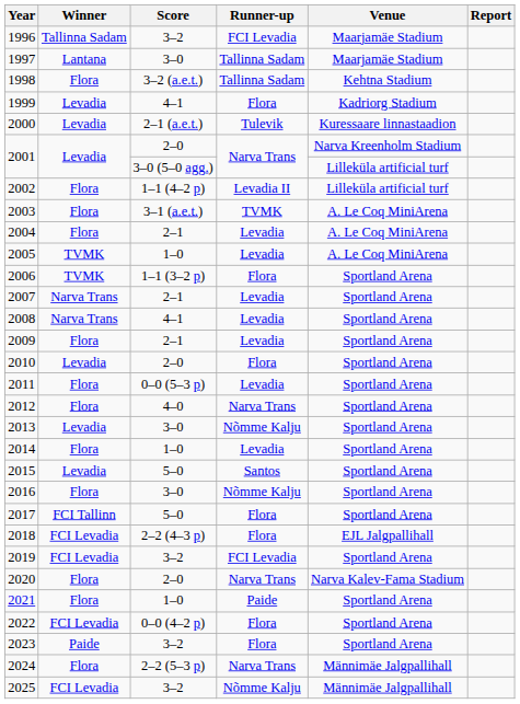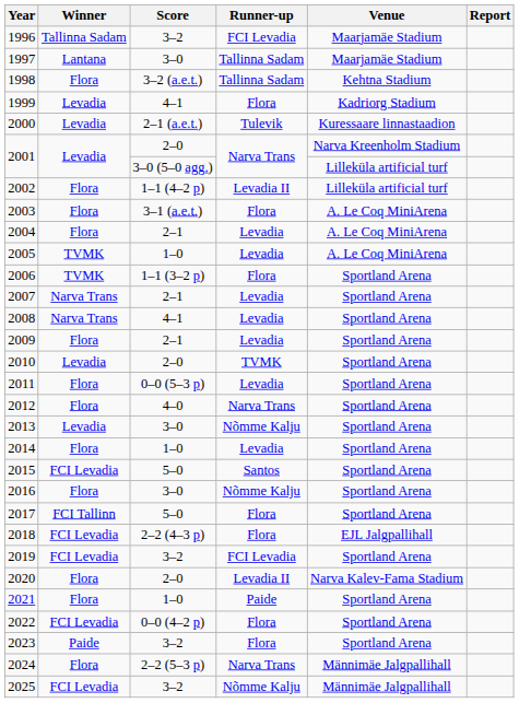 <table class="wikitable" style="text-align:center;">
 <tr>
 <th>Year</th>
 <th>Winner</th>
 <th>Score</th>
 <th>Runner-up</th>
 <th>Venue</th>
 <th>Report</th>
 </tr>
 <tr>
 <td>1996</td>
 <td><a href='#'>Tallinna Sadam</a></td>
 <td>3–2</td>
 <td><a href='#'>FCI Levadia</a></td>
 <td><a href='#'>Maarjamäe Stadium</a></td>
 <td></td>
 </tr>
 <tr>
 <td>1997</td>
 <td><a href='#'>Lantana</a></td>
 <td>3–0</td>
 <td><a href='#'>Tallinna Sadam</a></td>
 <td><a href='#'>Maarjamäe Stadium</a></td>
 <td></td>
 </tr>
 <tr>
 <td>1998</td>
 <td><a href='#'>Flora</a></td>
 <td>3–2 (<a href='#'>a.e.t.</a>)</td>
 <td><a href='#'>Tallinna Sadam</a></td>
 <td><a href='#'>Kehtna Stadium</a></td>
 <td></td>
 </tr>
 <tr>
 <td>1999</td>
 <td><a href='#'>Levadia</a></td>
 <td>4–1</td>
 <td><a href='#'>Flora</a></td>
 <td><a href='#'>Kadriorg Stadium</a></td>
 <td></td>
 </tr>
 <tr>
 <td>2000</td>
 <td><a href='#'>Levadia</a></td>
 <td>2–1 (<a href='#'>a.e.t.</a>)</td>
 <td><a href='#'>Tulevik</a></td>
 <td><a href='#'>Kuressaare linnastaadion</a></td>
 <td></td>
 </tr>
 <tr>
 <td rowspan=2>2001</td>
 <td rowspan=2><a href='#'>Levadia</a></td>
 <td>2–0</td>
 <td rowspan=2><a href='#'>Narva Trans</a></td>
 <td><a href='#'>Narva Kreenholm Stadium</a></td>
 </tr>
 <tr>
 <td>3–0 (5–0 <a href='#'>agg.</a>)</td>
 <td><a href='#'>Lilleküla artificial turf</a></td>
 <td></td>
 </tr>
 <tr>
 <td>2002</td>
 <td><a href='#'>Flora</a></td>
 <td>1–1 (4–2 <a href='#'>p</a>)</td>
 <td><a href='#'>Levadia II</a></td>
 <td><a href='#'>Lilleküla artificial turf</a></td>
 <td></td>
 </tr>
 <tr>
 <td>2003</td>
 <td><a href='#'>Flora</a></td>
 <td>3–1 (<a href='#'>a.e.t.</a>)</td>
-<td><a href='#'>TVMK</a></td>
+<td><a href='#'>Flora</a></td>
 <td><a href='#'>A. Le Coq MiniArena</a></td>
 <td></td>
 </tr>
 <tr>
 <td>2004</td>
 <td><a href='#'>Flora</a></td>
 <td>2–1</td>
 <td><a href='#'>Levadia</a></td>
 <td><a href='#'>A. Le Coq MiniArena</a></td>
 <td></td>
 </tr>
 <tr>
 <td>2005</td>
 <td><a href='#'>TVMK</a></td>
 <td>1–0</td>
 <td><a href='#'>Levadia</a></td>
 <td><a href='#'>A. Le Coq MiniArena</a></td>
 <td></td>
 </tr>
 <tr>
 <td>2006</td>
 <td><a href='#'>TVMK</a></td>
 <td>1–1 (3–2 <a href='#'>p</a>)</td>
 <td><a href='#'>Flora</a></td>
 <td><a href='#'>Sportland Arena</a></td>
 <td></td>
 </tr>
 <tr>
 <td>2007</td>
 <td><a href='#'>Narva Trans</a></td>
 <td>2–1</td>
 <td><a href='#'>Levadia</a></td>
 <td><a href='#'>Sportland Arena</a></td>
 <td></td>
 </tr>
 <tr>
 <td>2008</td>
 <td><a href='#'>Narva Trans</a></td>
 <td>4–1</td>
 <td><a href='#'>Levadia</a></td>
 <td><a href='#'>Sportland Arena</a></td>
 <td></td>
 </tr>
 <tr>
 <td>2009</td>
 <td><a href='#'>Flora</a></td>
 <td>2–1</td>
 <td><a href='#'>Levadia</a></td>
 <td><a href='#'>Sportland Arena</a></td>
 <td></td>
 </tr>
 <tr>
 <td>2010</td>
 <td><a href='#'>Levadia</a></td>
 <td>2–0</td>
-<td><a href='#'>Flora</a></td>
+<td><a href='#'>TVMK</a></td>
 <td><a href='#'>Sportland Arena</a></td>
 <td></td>
 </tr>
 <tr>
 <td>2011</td>
 <td><a href='#'>Flora</a></td>
 <td>0–0 (5–3 <a href='#'>p</a>)</td>
 <td><a href='#'>Levadia</a></td>
 <td><a href='#'>Sportland Arena</a></td>
 <td></td>
 </tr>
 <tr>
 <td>2012</td>
 <td><a href='#'>Flora</a></td>
 <td>4–0</td>
 <td><a href='#'>Narva Trans</a></td>
 <td><a href='#'>Sportland Arena</a></td>
 <td></td>
 </tr>
 <tr>
 <td>2013</td>
 <td><a href='#'>Levadia</a></td>
 <td>3–0</td>
 <td><a href='#'>Nõmme Kalju</a></td>
 <td><a href='#'>Sportland Arena</a></td>
 <td></td>
 </tr>
 <tr>
 <td>2014</td>
 <td><a href='#'>Flora</a></td>
 <td>1–0</td>
 <td><a href='#'>Levadia</a></td>
 <td><a href='#'>Sportland Arena</a></td>
 <td></td>
 </tr>
 <tr>
 <td>2015</td>
-<td><a href='#'>Levadia</a></td>
+<td><a href='#'>FCI Levadia</a></td>
 <td>5–0</td>
 <td><a href='#'>Santos</a></td>
 <td><a href='#'>Sportland Arena</a></td>
 <td></td>
 </tr>
 <tr>
 <td>2016</td>
 <td><a href='#'>Flora</a></td>
 <td>3–0</td>
 <td><a href='#'>Nõmme Kalju</a></td>
 <td><a href='#'>Sportland Arena</a></td>
 <td></td>
 </tr>
 <tr>
 <td>2017</td>
 <td><a href='#'>FCI Tallinn</a></td>
 <td>5–0</td>
 <td><a href='#'>Flora</a></td>
 <td><a href='#'>Sportland Arena</a></td>
 <td></td>
 </tr>
 <tr>
 <td>2018</td>
 <td><a href='#'>FCI Levadia</a></td>
 <td>2–2 (4–3 <a href='#'>p</a>)</td>
 <td><a href='#'>Flora</a></td>
 <td><a href='#'>EJL Jalgpallihall</a></td>
 <td></td>
 </tr>
 <tr>
 <td>2019</td>
 <td><a href='#'>FCI Levadia</a></td>
 <td>3–2</td>
 <td><a href='#'>FCI Levadia</a></td>
 <td><a href='#'>Sportland Arena</a></td>
 <td></td>
 </tr>
 <tr>
 <td>2020</td>
 <td><a href='#'>Flora</a></td>
 <td>2–0</td>
-<td><a href='#'>Narva Trans</a></td>
+<td><a href='#'>Levadia II</a></td>
 <td><a href='#'>Narva Kalev-Fama Stadium</a></td>
 <td></td>
 </tr>
 <tr>
 <td><a href='#'>2021</a></td>
 <td><a href='#'>Flora</a></td>
 <td>1–0</td>
 <td><a href='#'>Paide</a></td>
 <td><a href='#'>Sportland Arena</a></td>
 <td></td>
 </tr>
 <tr>
 <td>2022</td>
 <td><a href='#'>FCI Levadia</a></td>
 <td>0–0 (4–2 <a href='#'>p</a>)</td>
 <td><a href='#'>Flora</a></td>
 <td><a href='#'>Sportland Arena</a></td>
 <td></td>
 </tr>
 <tr>
 <td>2023</td>
 <td><a href='#'>Paide</a></td>
 <td>3–2</td>
 <td><a href='#'>Flora</a></td>
 <td><a href='#'>Sportland Arena</a></td>
 <td></td>
 </tr>
 <tr>
 <td>2024</td>
 <td><a href='#'>Flora</a></td>
 <td>2–2 (5–3 <a href='#'>p</a>)</td>
 <td><a href='#'>Narva Trans</a></td>
 <td><a href='#'>Männimäe Jalgpallihall</a></td>
 <td></td>
 </tr>
 <tr>
 <td>2025</td>
 <td><a href='#'>FCI Levadia</a></td>
 <td>3–2</td>
 <td><a href='#'>Nõmme Kalju</a></td>
 <td><a href='#'>Männimäe Jalgpallihall</a></td>
 <td></td>
 </tr>
 </table>
